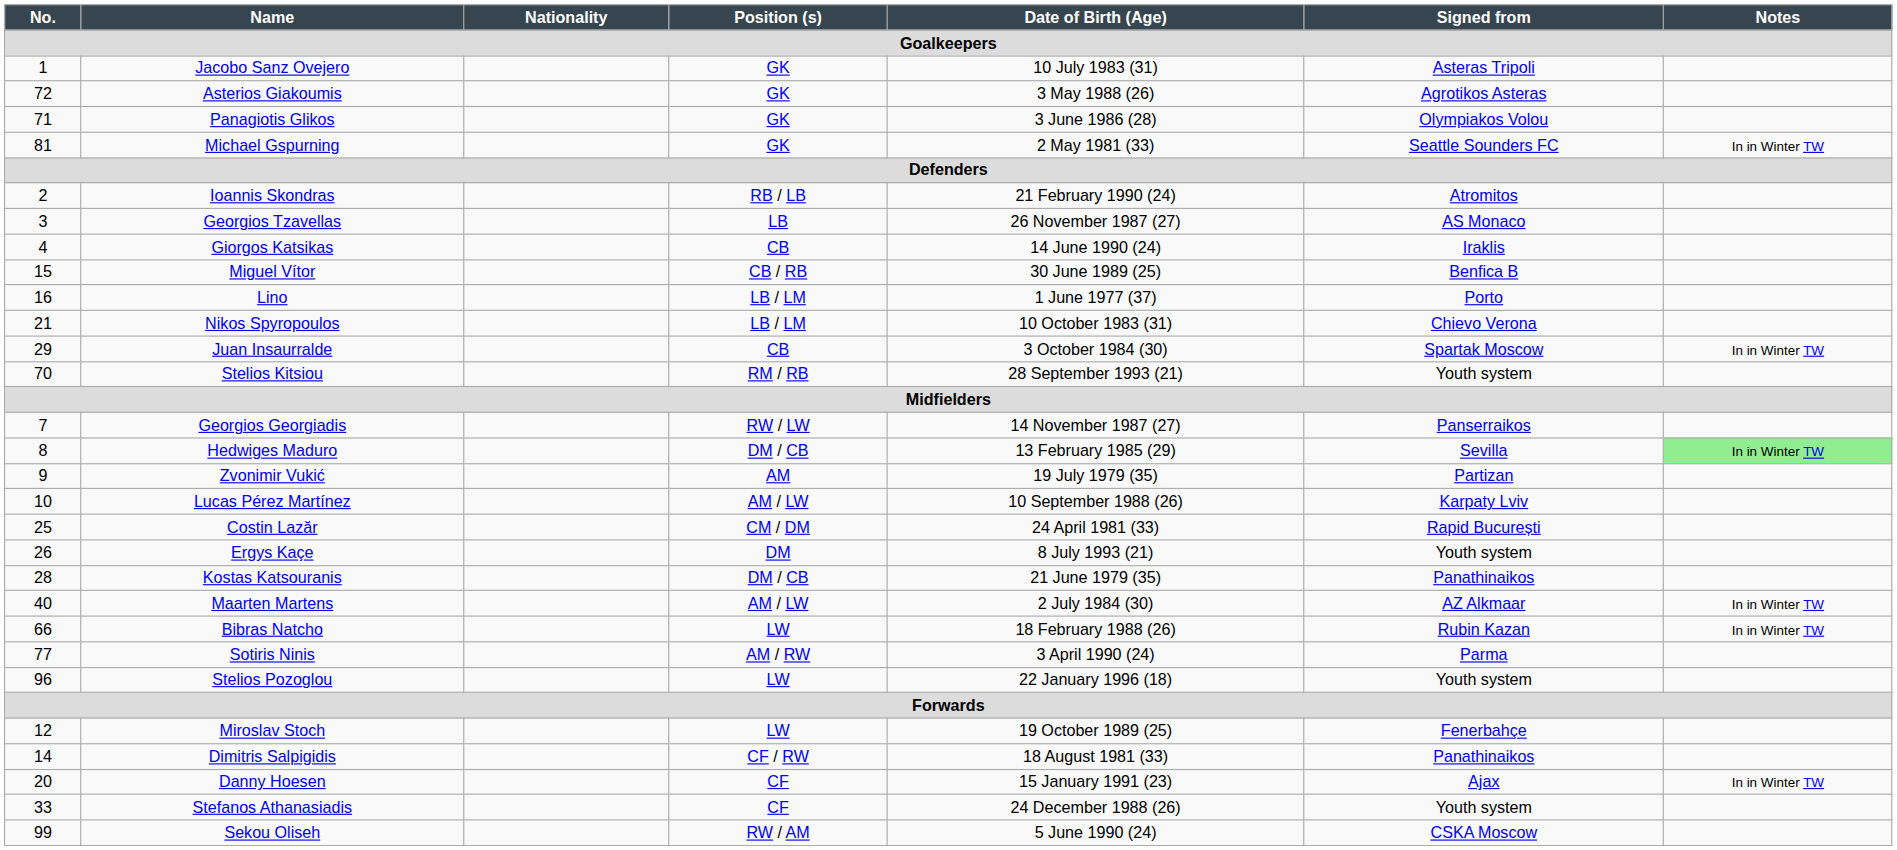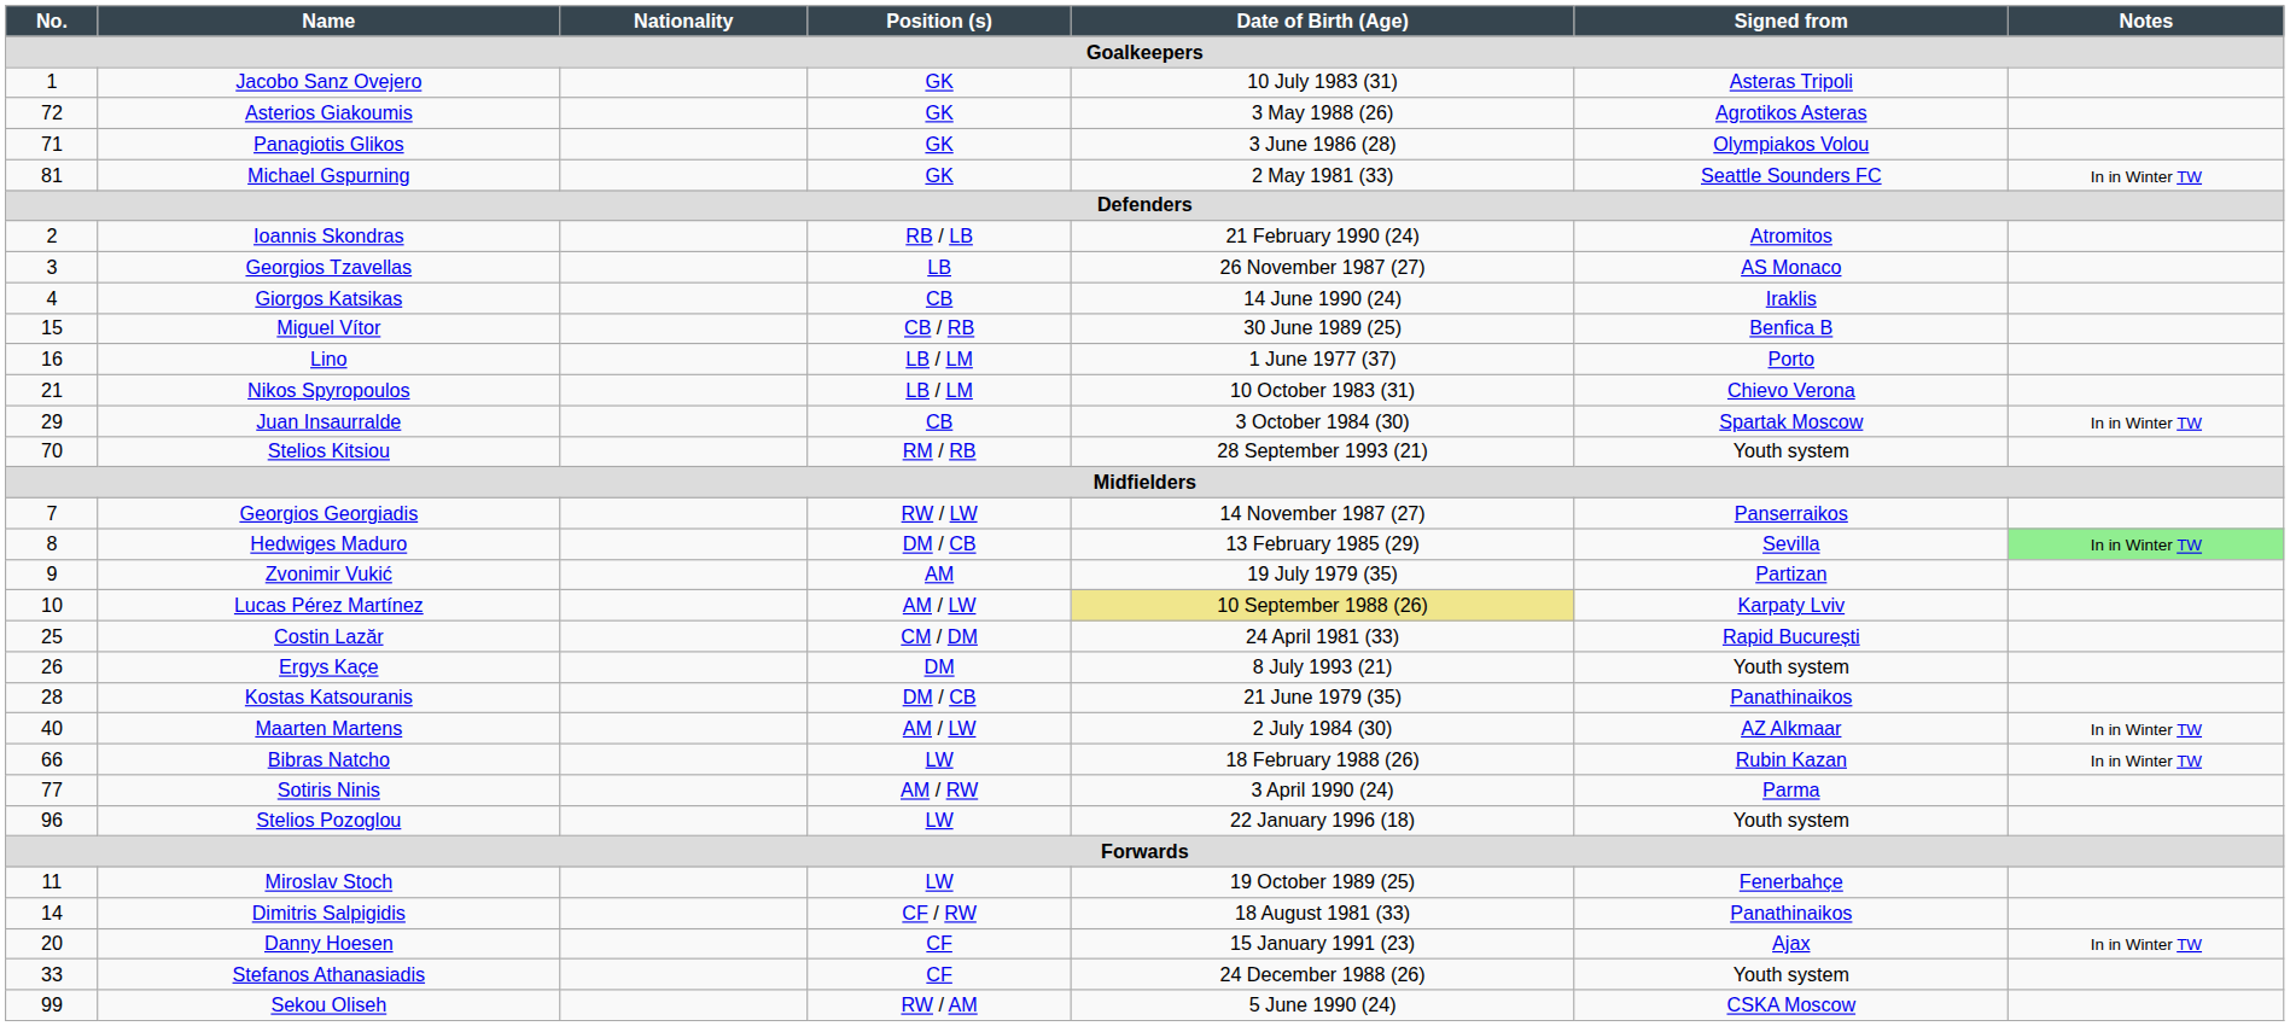 <table class="wikitable" style="text-align:center; font-size:90%; width:85%;">
 <tr>
 <th style="background:#36454F; color:white; text-align:center;">No.</th>
 <th style="background:#36454F; color:white; text-align:center;">Name</th>
 <th style="background:#36454F; color:white; text-align:center;">Nationality</th>
 <th style="background:#36454F; color:white; text-align:center;">Position (s)</th>
 <th style="background:#36454F; color:white; text-align:center;">Date of Birth (Age)</th>
 <th style="background:#36454F; color:white; text-align:center;">Signed from</th>
 <th style="background:#36454F; color:white; text-align:center;">Notes</th>
 </tr>
 <tr>
 <th colspan="7" style="background:#dcdcdc; text-align:center;">Goalkeepers</th>
 </tr>
 <tr>
 <td>1</td>
 <td><a href='#'>Jacobo Sanz Ovejero</a></td>
 <td></td>
 <td><a href='#'>GK</a></td>
 <td>10 July 1983 (31)</td>
 <td> <a href='#'>Asteras Tripoli</a></td>
 <td></td>
 </tr>
 <tr>
 <td>72</td>
 <td><a href='#'>Asterios Giakoumis</a></td>
 <td></td>
 <td><a href='#'>GK</a></td>
 <td>3 May 1988 (26)</td>
 <td> <a href='#'>Agrotikos Asteras</a></td>
 <td></td>
 </tr>
 <tr>
 <td>71</td>
 <td><a href='#'>Panagiotis Glikos</a></td>
 <td></td>
 <td><a href='#'>GK</a></td>
 <td>3 June 1986 (28)</td>
 <td> <a href='#'>Olympiakos Volou</a></td>
 <td></td>
 </tr>
 <tr>
 <td>81</td>
 <td><a href='#'>Michael Gspurning</a></td>
 <td></td>
 <td><a href='#'>GK</a></td>
 <td>2 May 1981 (33)</td>
 <td> <a href='#'>Seattle Sounders FC</a></td>
 <td><small>In in Winter <a href='#'>TW</a></small></td>
 </tr>
 <tr>
 <th colspan="7" style="background:#dcdcdc; text-align:center;">Defenders</th>
 </tr>
 <tr>
 <td>2</td>
 <td><a href='#'>Ioannis Skondras</a></td>
 <td></td>
 <td><a href='#'>RB</a> / <a href='#'>LB</a></td>
 <td>21 February 1990 (24)</td>
 <td> <a href='#'>Atromitos</a></td>
 <td></td>
 </tr>
 <tr>
 <td>3</td>
 <td><a href='#'>Georgios Tzavellas</a></td>
 <td></td>
 <td><a href='#'>LB</a></td>
 <td>26 November 1987 (27)</td>
 <td> <a href='#'>AS Monaco</a></td>
 <td></td>
 </tr>
 <tr>
 <td>4</td>
 <td><a href='#'>Giorgos Katsikas</a></td>
 <td></td>
 <td><a href='#'>CB</a></td>
 <td>14 June 1990 (24)</td>
 <td> <a href='#'>Iraklis</a></td>
 <td></td>
 </tr>
 <tr>
 <td>15</td>
 <td><a href='#'>Miguel Vítor</a></td>
 <td></td>
 <td><a href='#'>CB</a> / <a href='#'>RB</a></td>
 <td>30 June 1989 (25)</td>
 <td> <a href='#'>Benfica B</a></td>
 <td></td>
 </tr>
 <tr>
 <td>16</td>
 <td><a href='#'>Lino</a></td>
 <td></td>
 <td><a href='#'>LB</a> / <a href='#'>LM</a></td>
 <td>1 June 1977 (37)</td>
 <td> <a href='#'>Porto</a></td>
 <td></td>
 </tr>
 <tr>
 <td>21</td>
 <td><a href='#'>Nikos Spyropoulos</a></td>
 <td></td>
 <td><a href='#'>LB</a> / <a href='#'>LM</a></td>
 <td>10 October 1983 (31)</td>
 <td> <a href='#'>Chievo Verona</a></td>
 <td></td>
 </tr>
 <tr>
 <td>29</td>
 <td><a href='#'>Juan Insaurralde</a></td>
 <td></td>
 <td><a href='#'>CB</a></td>
 <td>3 October 1984 (30)</td>
 <td> <a href='#'>Spartak Moscow</a></td>
 <td><small>In in Winter <a href='#'>TW</a></small></td>
 </tr>
 <tr>
 <td>70</td>
 <td><a href='#'>Stelios Kitsiou</a></td>
 <td></td>
 <td><a href='#'>RM</a> / <a href='#'>RB</a></td>
 <td>28 September 1993 (21)</td>
 <td>Youth system</td>
 <td></td>
 </tr>
 <tr>
 <th colspan="7" style="background:#dcdcdc; text-align:center;">Midfielders</th>
 </tr>
 <tr>
 <td>7</td>
 <td><a href='#'>Georgios Georgiadis</a></td>
 <td></td>
 <td><a href='#'>RW</a> / <a href='#'>LW</a></td>
 <td>14 November 1987 (27)</td>
 <td> <a href='#'>Panserraikos</a></td>
 <td></td>
 </tr>
 <tr>
 <td>8</td>
 <td><a href='#'>Hedwiges Maduro</a></td>
 <td></td>
 <td><a href='#'>DM</a> / <a href='#'>CB</a></td>
 <td>13 February 1985 (29)</td>
 <td> <a href='#'>Sevilla</a></td>
 <td style="background: lightgreen;"><small>In in Winter <a href='#'>TW</a></small></td>
 </tr>
 <tr>
 <td>9</td>
 <td><a href='#'>Zvonimir Vukić</a></td>
 <td></td>
 <td><a href='#'>AM</a></td>
 <td>19 July 1979 (35)</td>
 <td> <a href='#'>Partizan</a></td>
 <td></td>
 </tr>
 <tr>
 <td>10</td>
 <td><a href='#'>Lucas Pérez Martínez</a></td>
 <td></td>
 <td><a href='#'>AM</a> / <a href='#'>LW</a></td>
-<td>10 September 1988 (26)</td>
+<td style="background: khaki;">10 September 1988 (26)</td>
 <td> <a href='#'>Karpaty Lviv</a></td>
 <td></td>
 </tr>
 <tr>
 <td>25</td>
 <td><a href='#'>Costin Lazăr</a></td>
 <td></td>
 <td><a href='#'>CM</a> / <a href='#'>DM</a></td>
 <td>24 April 1981 (33)</td>
 <td> <a href='#'>Rapid București</a></td>
 <td></td>
 </tr>
 <tr>
 <td>26</td>
 <td><a href='#'>Ergys Kaçe</a></td>
 <td></td>
 <td><a href='#'>DM</a></td>
 <td>8 July 1993 (21)</td>
 <td>Youth system</td>
 <td></td>
 </tr>
 <tr>
 <td>28</td>
 <td><a href='#'>Kostas Katsouranis</a></td>
 <td></td>
 <td><a href='#'>DM</a> / <a href='#'>CB</a></td>
 <td>21 June 1979 (35)</td>
 <td> <a href='#'>Panathinaikos</a></td>
 <td></td>
 </tr>
 <tr>
 <td>40</td>
 <td><a href='#'>Maarten Martens</a></td>
 <td></td>
 <td><a href='#'>AM</a> / <a href='#'>LW</a></td>
 <td>2 July 1984 (30)</td>
 <td> <a href='#'>AZ Alkmaar</a></td>
 <td><small>In in Winter <a href='#'>TW</a></small></td>
 </tr>
 <tr>
 <td>66</td>
 <td><a href='#'>Bibras Natcho</a></td>
 <td></td>
 <td><a href='#'>LW</a></td>
 <td>18 February 1988 (26)</td>
 <td> <a href='#'>Rubin Kazan</a></td>
 <td><small>In in Winter <a href='#'>TW</a></small></td>
 </tr>
 <tr>
 <td>77</td>
 <td><a href='#'>Sotiris Ninis</a></td>
 <td></td>
 <td><a href='#'>AM</a> / <a href='#'>RW</a></td>
 <td>3 April 1990 (24)</td>
 <td> <a href='#'>Parma</a></td>
 <td></td>
 </tr>
 <tr>
 <td>96</td>
 <td><a href='#'>Stelios Pozoglou</a></td>
 <td></td>
 <td><a href='#'>LW</a></td>
 <td>22 January 1996 (18)</td>
 <td>Youth system</td>
 <td></td>
 </tr>
 <tr>
 <th colspan="7" style="background:#dcdcdc; text-align:center;">Forwards</th>
 </tr>
 <tr>
-<td>12</td>
+<td>11</td>
 <td><a href='#'>Miroslav Stoch</a></td>
 <td></td>
 <td><a href='#'>LW</a></td>
 <td>19 October 1989 (25)</td>
 <td> <a href='#'>Fenerbahçe</a></td>
 <td></td>
 </tr>
 <tr>
 <td>14</td>
 <td><a href='#'>Dimitris Salpigidis</a></td>
 <td></td>
 <td><a href='#'>CF</a> / <a href='#'>RW</a></td>
 <td>18 August 1981 (33)</td>
 <td> <a href='#'>Panathinaikos</a></td>
 <td></td>
 </tr>
 <tr>
 <td>20</td>
 <td><a href='#'>Danny Hoesen</a></td>
 <td></td>
 <td><a href='#'>CF</a></td>
 <td>15 January 1991 (23)</td>
 <td> <a href='#'>Ajax</a></td>
 <td><small>In in Winter <a href='#'>TW</a></small></td>
 </tr>
 <tr>
 <td>33</td>
 <td><a href='#'>Stefanos Athanasiadis</a></td>
 <td></td>
 <td><a href='#'>CF</a></td>
 <td>24 December 1988 (26)</td>
 <td>Youth system</td>
 <td></td>
 </tr>
 <tr>
 <td>99</td>
 <td><a href='#'>Sekou Oliseh</a></td>
 <td></td>
 <td><a href='#'>RW</a> / <a href='#'>AM</a></td>
 <td>5 June 1990 (24)</td>
 <td> <a href='#'>CSKA Moscow</a></td>
 <td></td>
 </tr>
 <tr>
 </tr>
 </table>
